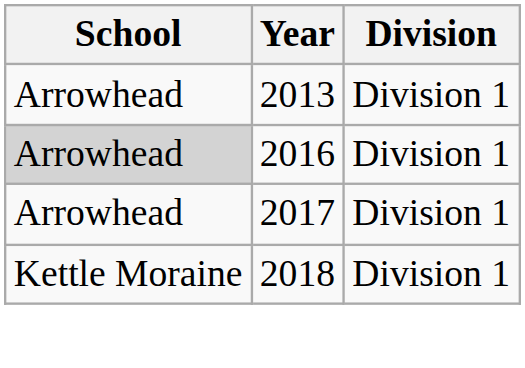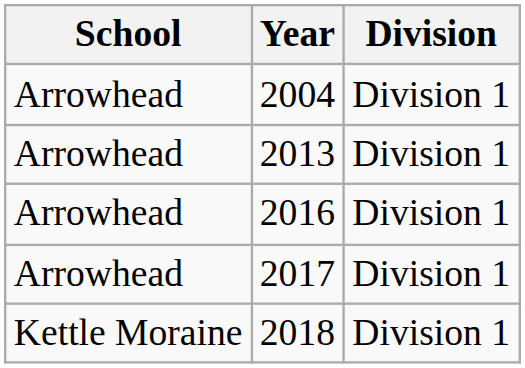 <table class="wikitable">
 <tr>
 <th>School</th>
 <th>Year</th>
 <th>Division</th>
 </tr>
 <tr>
 <td>Arrowhead</td>
+<td>2004</td>
+<td>Division 1</td>
+</tr>
+<tr>
+<td>Arrowhead</td>
 <td>2013</td>
 <td>Division 1</td>
 </tr>
 <tr>
-<td style="background: lightgrey;">Arrowhead</td>
+<td>Arrowhead</td>
 <td>2016</td>
 <td>Division 1</td>
 </tr>
 <tr>
 <td>Arrowhead</td>
 <td>2017</td>
 <td>Division 1</td>
 </tr>
 <tr>
 <td>Kettle Moraine</td>
 <td>2018</td>
 <td>Division 1</td>
 </tr>
 </table>
